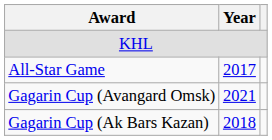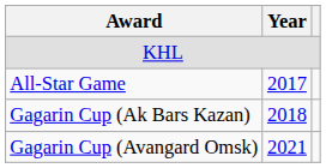 <table class="wikitable">
 <tr>
 <th>Award</th>
 <th>Year</th>
 <th></th>
 </tr>
 <tr ALIGN="center" bgcolor="#e0e0e0">
 <td colspan="3"><a href='#'>KHL</a></td>
 </tr>
 <tr>
 <td><a href='#'>All-Star Game</a></td>
 <td><a href='#'>2017</a></td>
 <td></td>
 </tr>
 <tr>
+<td><a href='#'>Gagarin Cup</a> (Ak Bars Kazan)</td>
+<td><a href='#'>2018</a></td>
+<td></td>
+</tr>
+<tr>
 <td><a href='#'>Gagarin Cup</a> (Avangard Omsk)</td>
 <td><a href='#'>2021</a></td>
 <td></td>
 </tr>
-<tr>
-<td><a href='#'>Gagarin Cup</a> (Ak Bars Kazan)</td>
-<td><a href='#'>2018</a></td>
-<td></td>
-</tr>
 </table>
